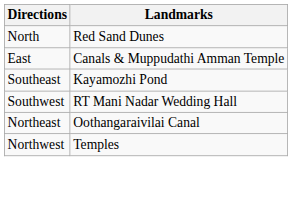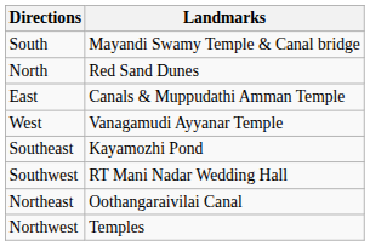 <table class="wikitable">
 <tr>
 <th>Directions</th>
 <th>Landmarks</th>
+</tr>
+<tr>
+<td>South</td>
+<td>Mayandi Swamy Temple & Canal bridge</td>
 </tr>
 <tr>
 <td>North</td>
 <td>Red Sand Dunes</td>
 </tr>
 <tr>
 <td>East</td>
 <td>Canals & Muppudathi Amman Temple</td>
+</tr>
+<tr>
+<td>West</td>
+<td>Vanagamudi Ayyanar Temple</td>
 </tr>
 <tr>
 <td>Southeast</td>
 <td>Kayamozhi Pond</td>
 </tr>
 <tr>
 <td>Southwest</td>
 <td>RT Mani Nadar Wedding Hall</td>
 </tr>
 <tr>
 <td>Northeast</td>
 <td>Oothangaraivilai Canal</td>
 </tr>
 <tr>
 <td>Northwest</td>
 <td>Temples</td>
 </tr>
 </table>
